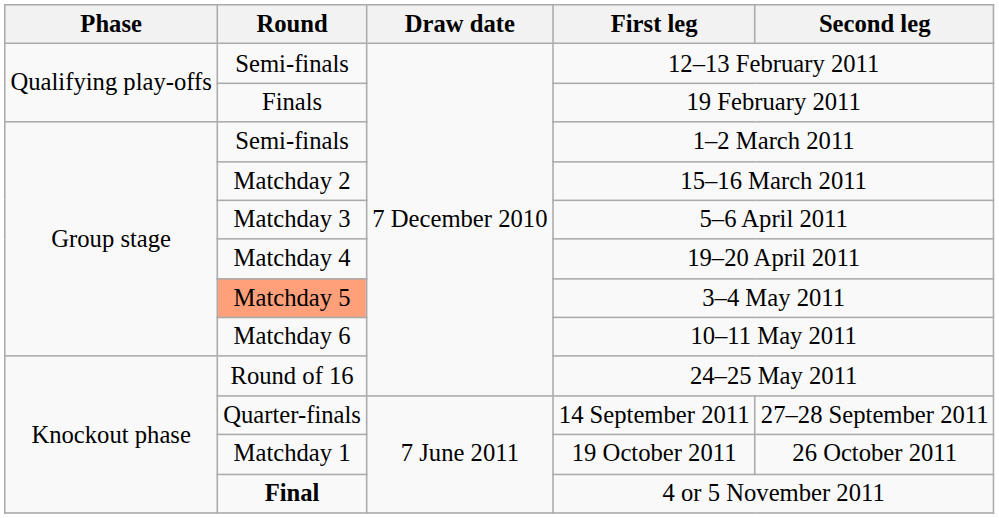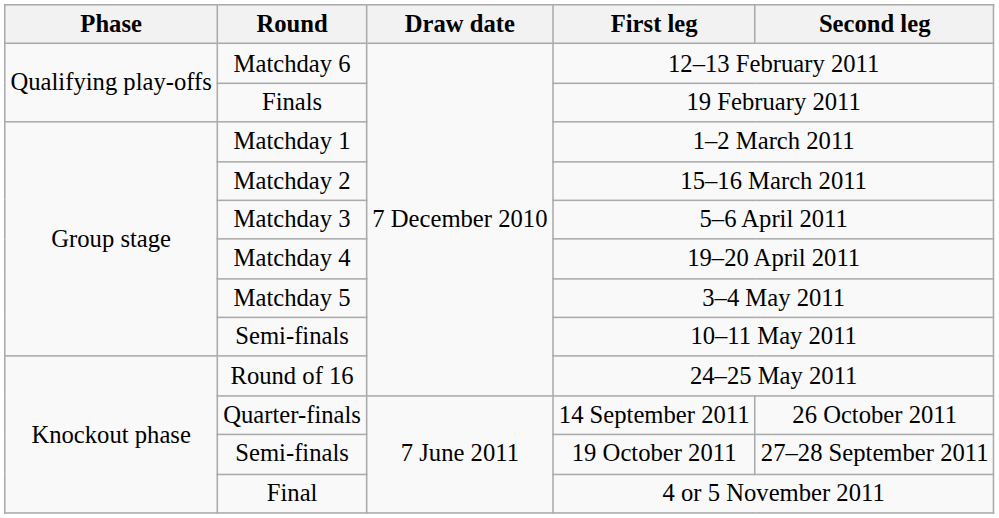 <table class="wikitable">
 <tr align="center">
 <th>Phase</th>
 <th>Round</th>
 <th>Draw date</th>
 <th>First leg</th>
 <th>Second leg</th>
 </tr>
 <tr align="center">
 <td rowspan=2>Qualifying play-offs</td>
-<td>Semi-finals</td>
+<td>Matchday 6</td>
 <td rowspan=9>7 December 2010</td>
 <td colspan=2>12–13 February 2011</td>
 </tr>
 <tr align="center">
 <td>Finals</td>
 <td colspan=2>19 February 2011</td>
 </tr>
 <tr align="center">
 <td rowspan=6>Group stage</td>
-<td>Semi-finals</td>
+<td>Matchday 1</td>
 <td colspan=2>1–2 March 2011</td>
 </tr>
 <tr align="center">
 <td>Matchday 2</td>
 <td colspan=2>15–16 March 2011</td>
 </tr>
 <tr align="center">
 <td>Matchday 3</td>
 <td colspan=2>5–6 April 2011</td>
 </tr>
 <tr align="center">
 <td>Matchday 4</td>
 <td colspan=2>19–20 April 2011</td>
 </tr>
 <tr align="center">
-<td style="background: lightsalmon;">Matchday 5</td>
+<td>Matchday 5</td>
 <td colspan=2>3–4 May 2011</td>
 </tr>
 <tr align="center">
-<td>Matchday 6</td>
+<td>Semi-finals</td>
 <td colspan=2>10–11 May 2011</td>
 </tr>
 <tr align="center">
 <td rowspan=4>Knockout phase</td>
 <td>Round of 16</td>
 <td colspan=2>24–25 May 2011</td>
 </tr>
 <tr align="center">
 <td>Quarter-finals</td>
 <td rowspan=3>7 June 2011</td>
 <td>14 September 2011</td>
+<td>26 October 2011</td>
+</tr>
+<tr align="center">
+<td>Semi-finals</td>
+<td>19 October 2011</td>
 <td>27–28 September 2011</td>
 </tr>
 <tr align="center">
-<td>Matchday 1</td>
-<td>19 October 2011</td>
-<td>26 October 2011</td>
-</tr>
-<tr align="center">
-<td><strong>Final</strong></td>
+<td>Final</td>
 <td colspan=2>4 or 5 November 2011</td>
 </tr>
 </table>
